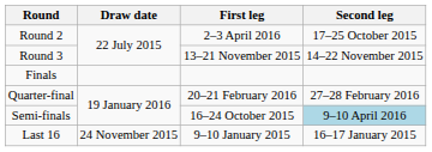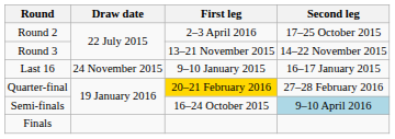 <table class="wikitable" style="text-align:center">
 <tr>
 <th>Round</th>
 <th>Draw date</th>
 <th>First leg</th>
 <th>Second leg</th>
 </tr>
 <tr>
 <td>Round 2</td>
 <td rowspan=2>22 July 2015</td>
 <td>2–3 April 2016</td>
 <td>17–25 October 2015</td>
 </tr>
 <tr>
 <td>Round 3</td>
 <td>13–21 November 2015</td>
 <td>14–22 November 2015</td>
 </tr>
 <tr>
-<td>Finals</td>
-<td></td>
-<td></td>
-<td></td>
+<td>Last 16</td>
+<td>24 November 2015</td>
+<td>9–10 January 2015</td>
+<td>16–17 January 2015</td>
 </tr>
 <tr>
 <td>Quarter-final</td>
 <td rowspan=2>19 January 2016</td>
-<td>20–21 February 2016</td>
+<td style="background: gold;">20–21 February 2016</td>
 <td>27–28 February 2016</td>
 </tr>
 <tr>
 <td>Semi-finals</td>
 <td>16–24 October 2015</td>
 <td style="background: lightblue;">9–10 April 2016</td>
 </tr>
 <tr>
-<td>Last 16</td>
-<td>24 November 2015</td>
-<td>9–10 January 2015</td>
-<td>16–17 January 2015</td>
+<td>Finals</td>
+<td></td>
+<td></td>
+<td></td>
 </tr>
 </table>
